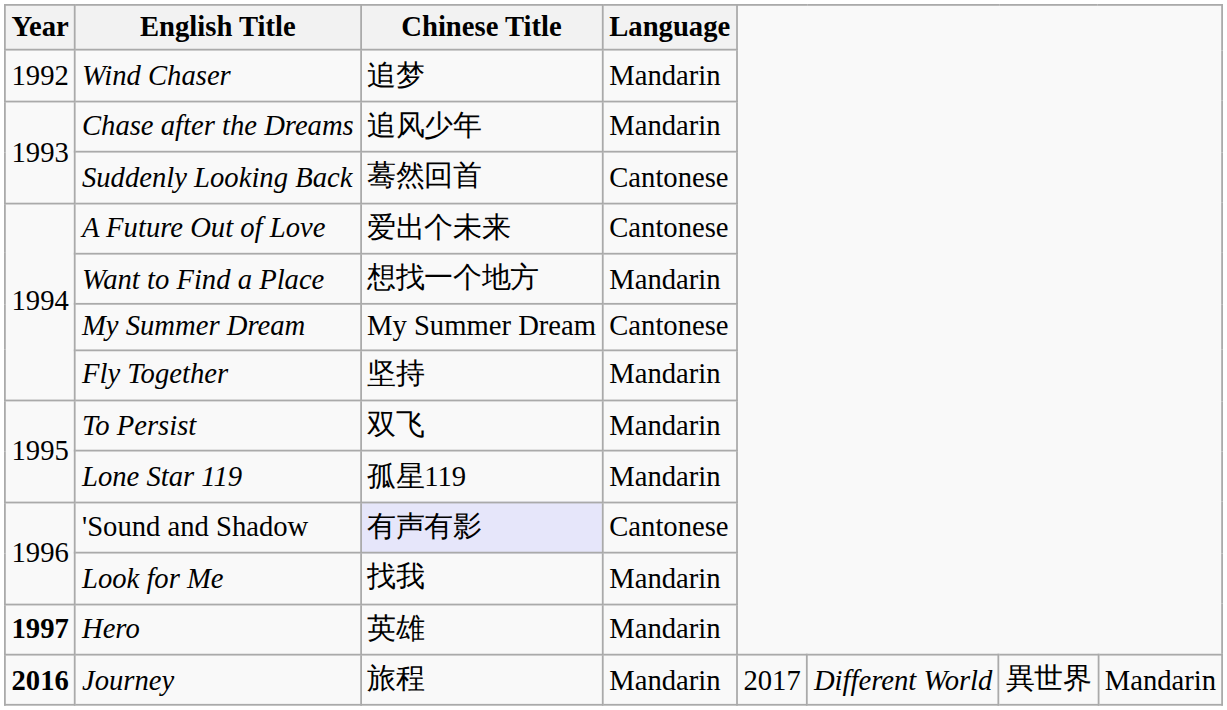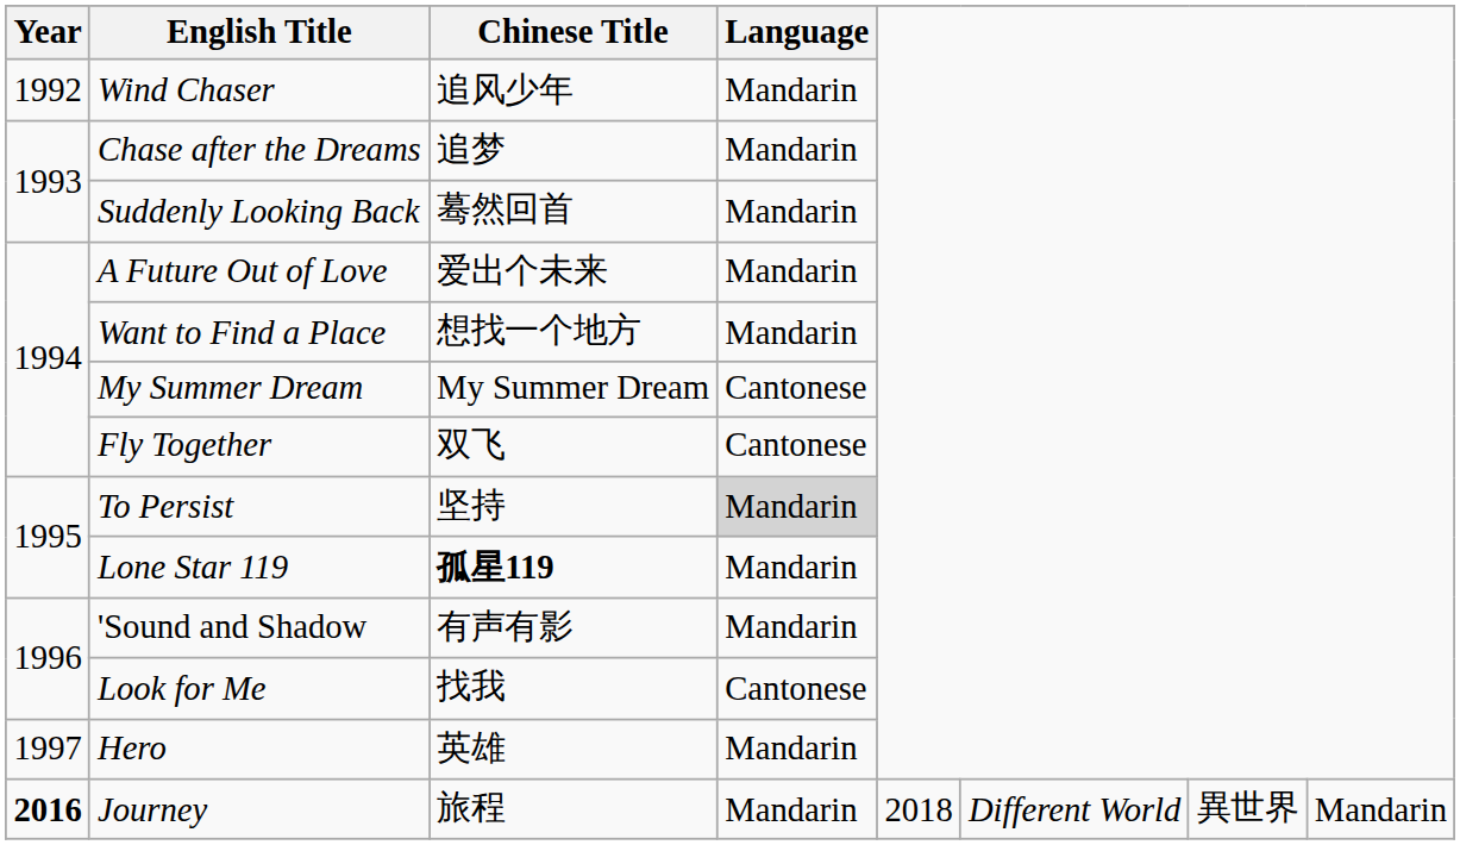 <table class="wikitable">
 <tr>
 <th>Year</th>
 <th>English Title</th>
 <th>Chinese Title</th>
 <th>Language</th>
 </tr>
 <tr>
 <td>1992</td>
 <td><em>Wind Chaser</em></td>
-<td>追梦</td>
+<td>追风少年</td>
 <td>Mandarin</td>
 </tr>
 <tr>
 <td rowspan="2">1993</td>
 <td><em>Chase after the Dreams</em></td>
-<td>追风少年</td>
+<td>追梦</td>
 <td>Mandarin</td>
 </tr>
 <tr>
 <td><em>Suddenly Looking Back</em></td>
 <td>蓦然回首</td>
-<td>Cantonese</td>
+<td>Mandarin</td>
 </tr>
 <tr>
 <td rowspan="4">1994</td>
 <td><em>A Future Out of Love</em></td>
 <td>爱出个未来</td>
-<td>Cantonese</td>
+<td>Mandarin</td>
 </tr>
 <tr>
 <td><em>Want to Find a Place</em></td>
 <td>想找一个地方</td>
 <td>Mandarin</td>
 </tr>
 <tr>
 <td><em>My Summer Dream</em></td>
 <td>My Summer Dream</td>
 <td>Cantonese</td>
 </tr>
 <tr>
 <td><em>Fly Together</em></td>
-<td>坚持</td>
-<td>Mandarin</td>
+<td>双飞</td>
+<td>Cantonese</td>
 </tr>
 <tr>
 <td rowspan="2">1995</td>
 <td><em>To Persist</em></td>
-<td>双飞</td>
-<td>Mandarin</td>
+<td>坚持</td>
+<td style="background: lightgrey;">Mandarin</td>
 </tr>
 <tr>
 <td><em>Lone Star 119</em></td>
-<td>孤星119</td>
+<td><strong>孤星119</strong></td>
 <td>Mandarin</td>
 </tr>
 <tr>
 <td rowspan="2">1996</td>
 <td>'Sound and Shadow</td>
-<td style="background: lavender;">有声有影</td>
-<td>Cantonese</td>
+<td>有声有影</td>
+<td>Mandarin</td>
 </tr>
 <tr>
 <td><em>Look for Me</em></td>
 <td>找我</td>
-<td>Mandarin</td>
+<td>Cantonese</td>
 </tr>
 <tr>
-<td><strong>1997</strong></td>
+<td>1997</td>
 <td><em>Hero</em></td>
 <td>英雄</td>
 <td>Mandarin</td>
 </tr>
 <tr>
 <td><strong>2016</strong></td>
 <td><em>Journey</em></td>
 <td>旅程</td>
 <td>Mandarin</td>
-<td>2017</td>
+<td>2018</td>
 <td><em>Different World</em></td>
 <td>異世界</td>
 <td>Mandarin</td>
 </tr>
 </table>
